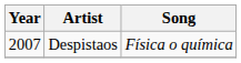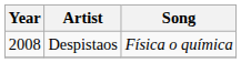 <table class="wikitable" style="font-size: 95%;">
 <tr>
 <th>Year</th>
 <th>Artist</th>
 <th>Song</th>
 </tr>
 <tr>
-<td>2007</td>
+<td>2008</td>
 <td>Despistaos</td>
 <td><em>Física o química</em></td>
 </tr>
 <tr>
 </tr>
 </table>
